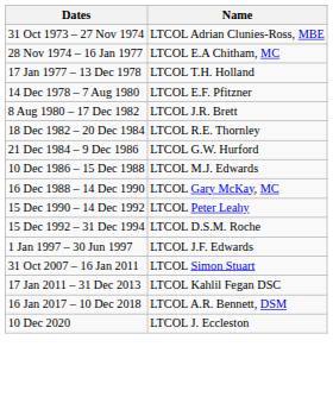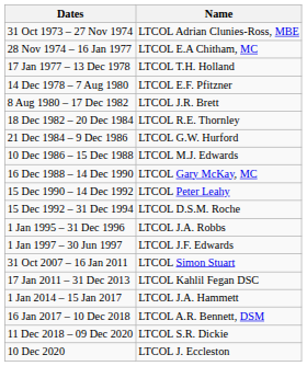 <table class="wikitable" border="1">
 <tr>
 <th>Dates</th>
 <th>Name</th>
 </tr>
 <tr>
 <td>31 Oct 1973 – 27 Nov 1974</td>
 <td>LTCOL Adrian Clunies-Ross, <a href='#'>MBE</a></td>
 </tr>
 <tr>
 <td>28 Nov 1974 – 16 Jan 1977</td>
 <td>LTCOL E.A Chitham, <a href='#'>MC</a></td>
 </tr>
 <tr>
 <td>17 Jan 1977 – 13 Dec 1978</td>
 <td>LTCOL T.H. Holland</td>
 </tr>
 <tr>
 <td>14 Dec 1978 – 7 Aug 1980</td>
 <td>LTCOL E.F. Pfitzner</td>
 </tr>
 <tr>
 <td>8 Aug 1980 – 17 Dec 1982</td>
 <td>LTCOL J.R. Brett</td>
 </tr>
 <tr>
 <td>18 Dec 1982 – 20 Dec 1984</td>
 <td>LTCOL R.E. Thornley</td>
 </tr>
 <tr>
 <td>21 Dec 1984 – 9 Dec 1986</td>
 <td>LTCOL G.W. Hurford</td>
 </tr>
 <tr>
 <td>10 Dec 1986 – 15 Dec 1988</td>
 <td>LTCOL M.J. Edwards</td>
 </tr>
 <tr>
 <td>16 Dec 1988 – 14 Dec 1990</td>
 <td>LTCOL <a href='#'>Gary McKay</a>, <a href='#'>MC</a></td>
 </tr>
 <tr>
 <td>15 Dec 1990 – 14 Dec 1992</td>
 <td>LTCOL <a href='#'>Peter Leahy</a></td>
 </tr>
 <tr>
 <td>15 Dec 1992 – 31 Dec 1994</td>
 <td>LTCOL D.S.M. Roche</td>
 </tr>
 <tr>
+<td>1 Jan 1995 – 31 Dec 1996</td>
+<td>LTCOL J.A. Robbs</td>
+</tr>
+<tr>
 <td>1 Jan 1997 – 30 Jun 1997</td>
 <td>LTCOL J.F. Edwards</td>
 </tr>
 <tr>
 <td>31 Oct 2007 – 16 Jan 2011</td>
 <td>LTCOL <a href='#'>Simon Stuart</a></td>
 </tr>
 <tr>
 <td>17 Jan 2011 – 31 Dec 2013</td>
 <td>LTCOL Kahlil Fegan DSC </td>
 </tr>
 <tr>
+<td>1 Jan 2014 – 15 Jan 2017</td>
+<td>LTCOL J.A. Hammett </td>
+</tr>
+<tr>
 <td>16 Jan 2017 – 10 Dec 2018</td>
 <td>LTCOL A.R. Bennett, <a href='#'>DSM</a></td>
+</tr>
+<tr>
+<td>11 Dec 2018 – 09 Dec 2020</td>
+<td>LTCOL S.R. Dickie</td>
 </tr>
 <tr>
 <td>10 Dec 2020</td>
 <td>LTCOL J. Eccleston</td>
 </tr>
 </table>
